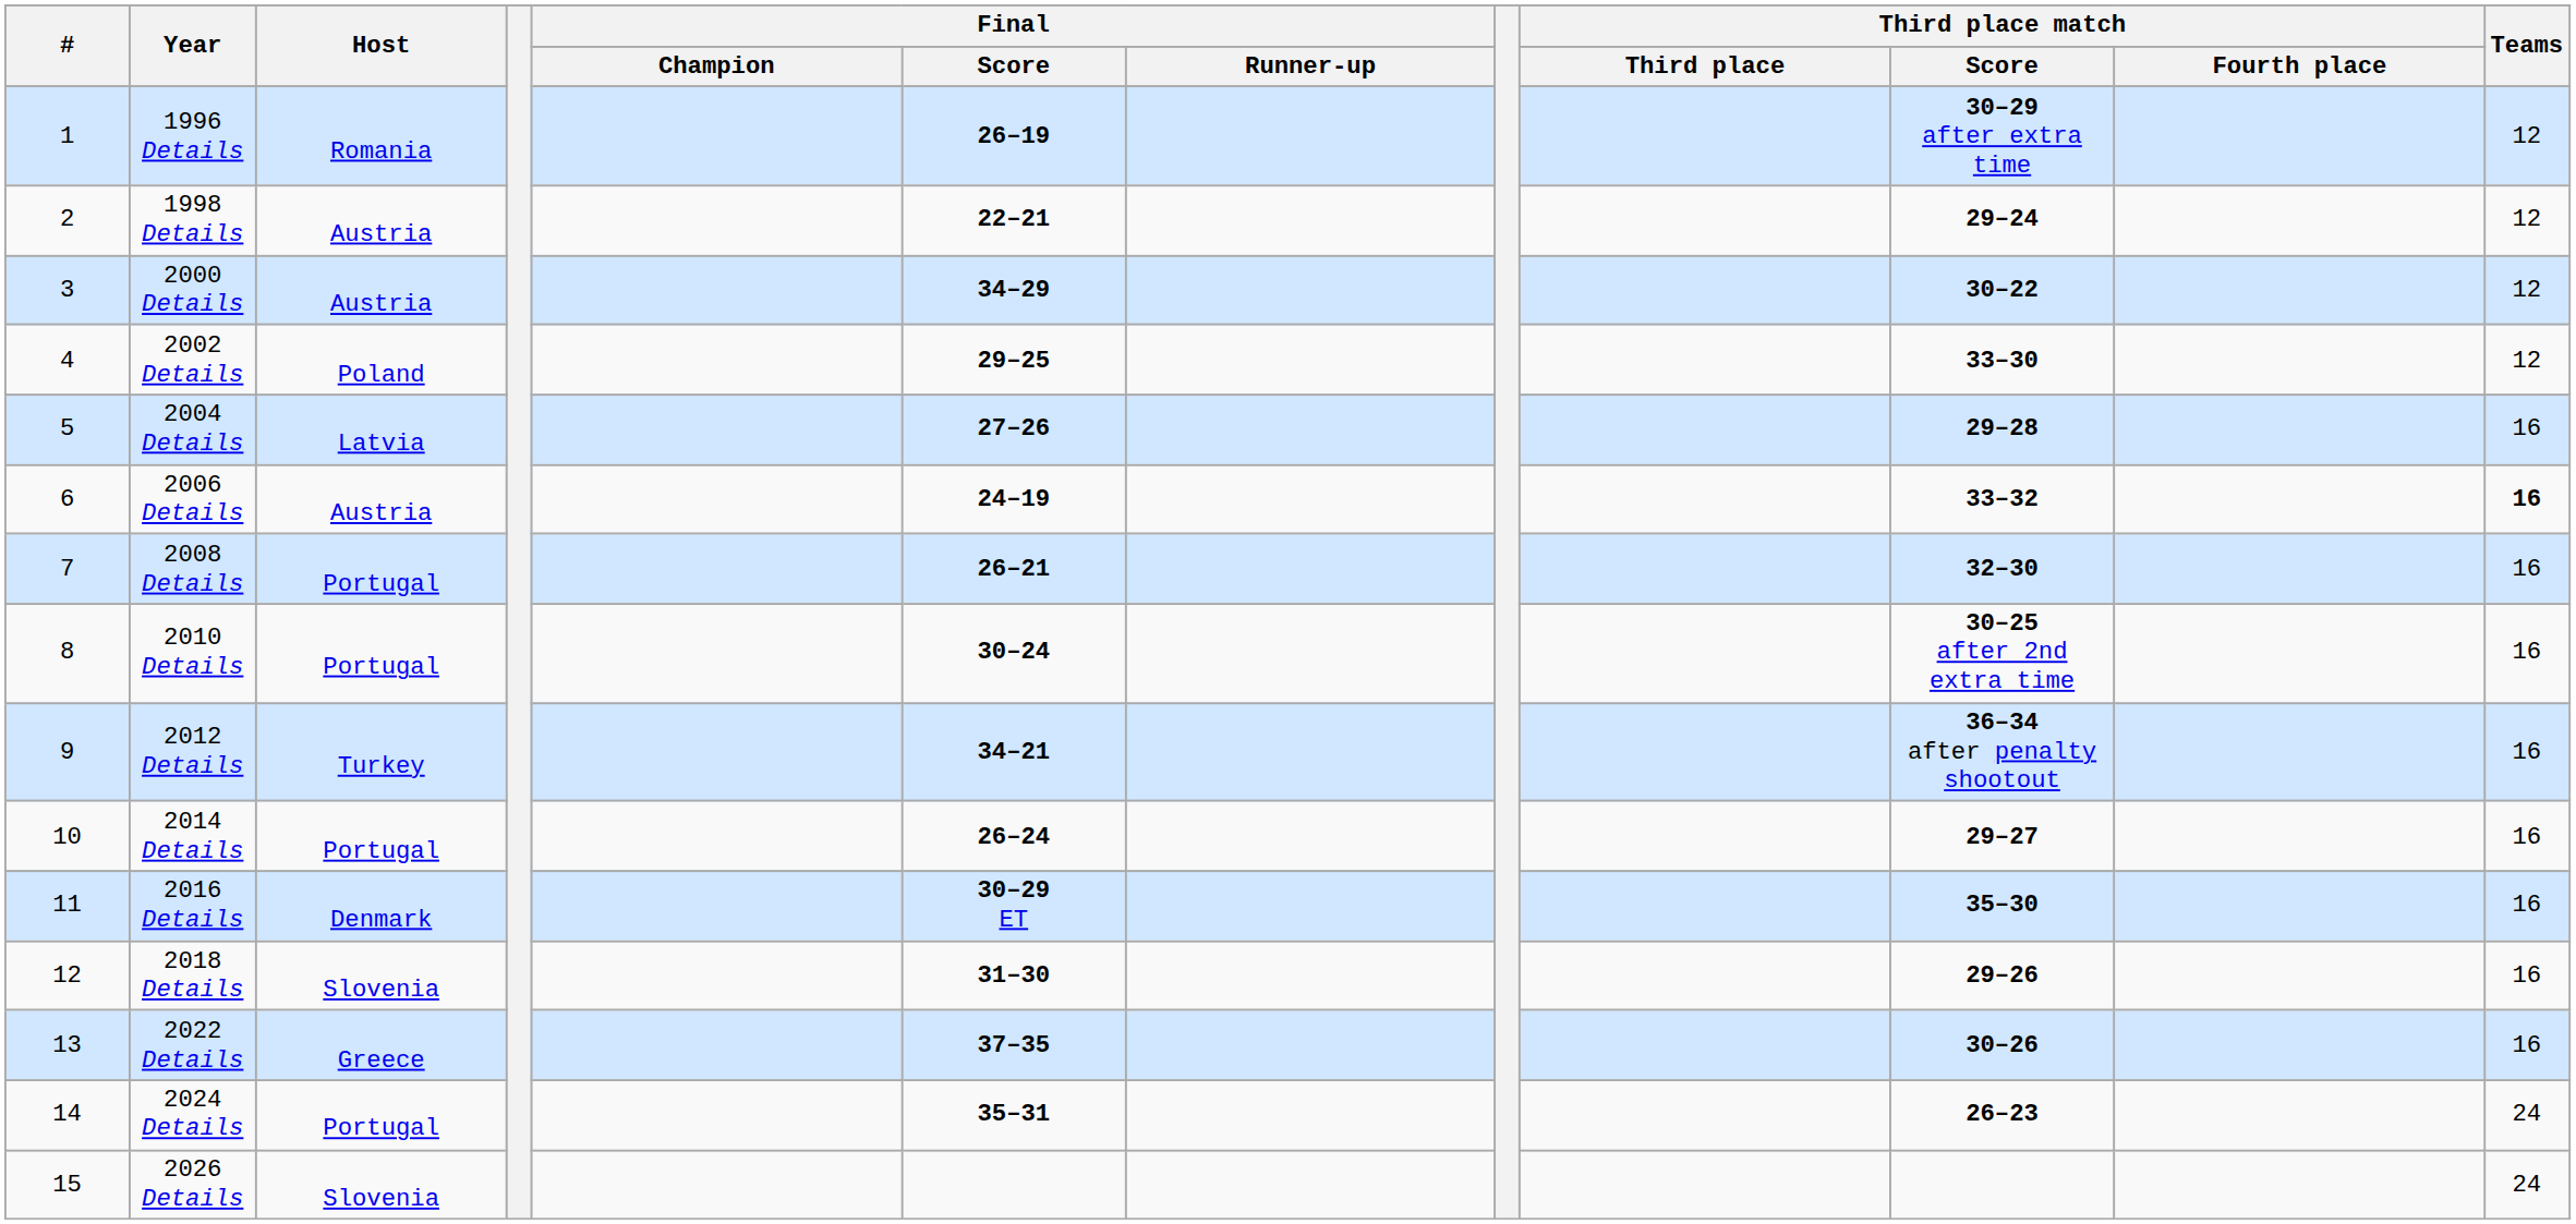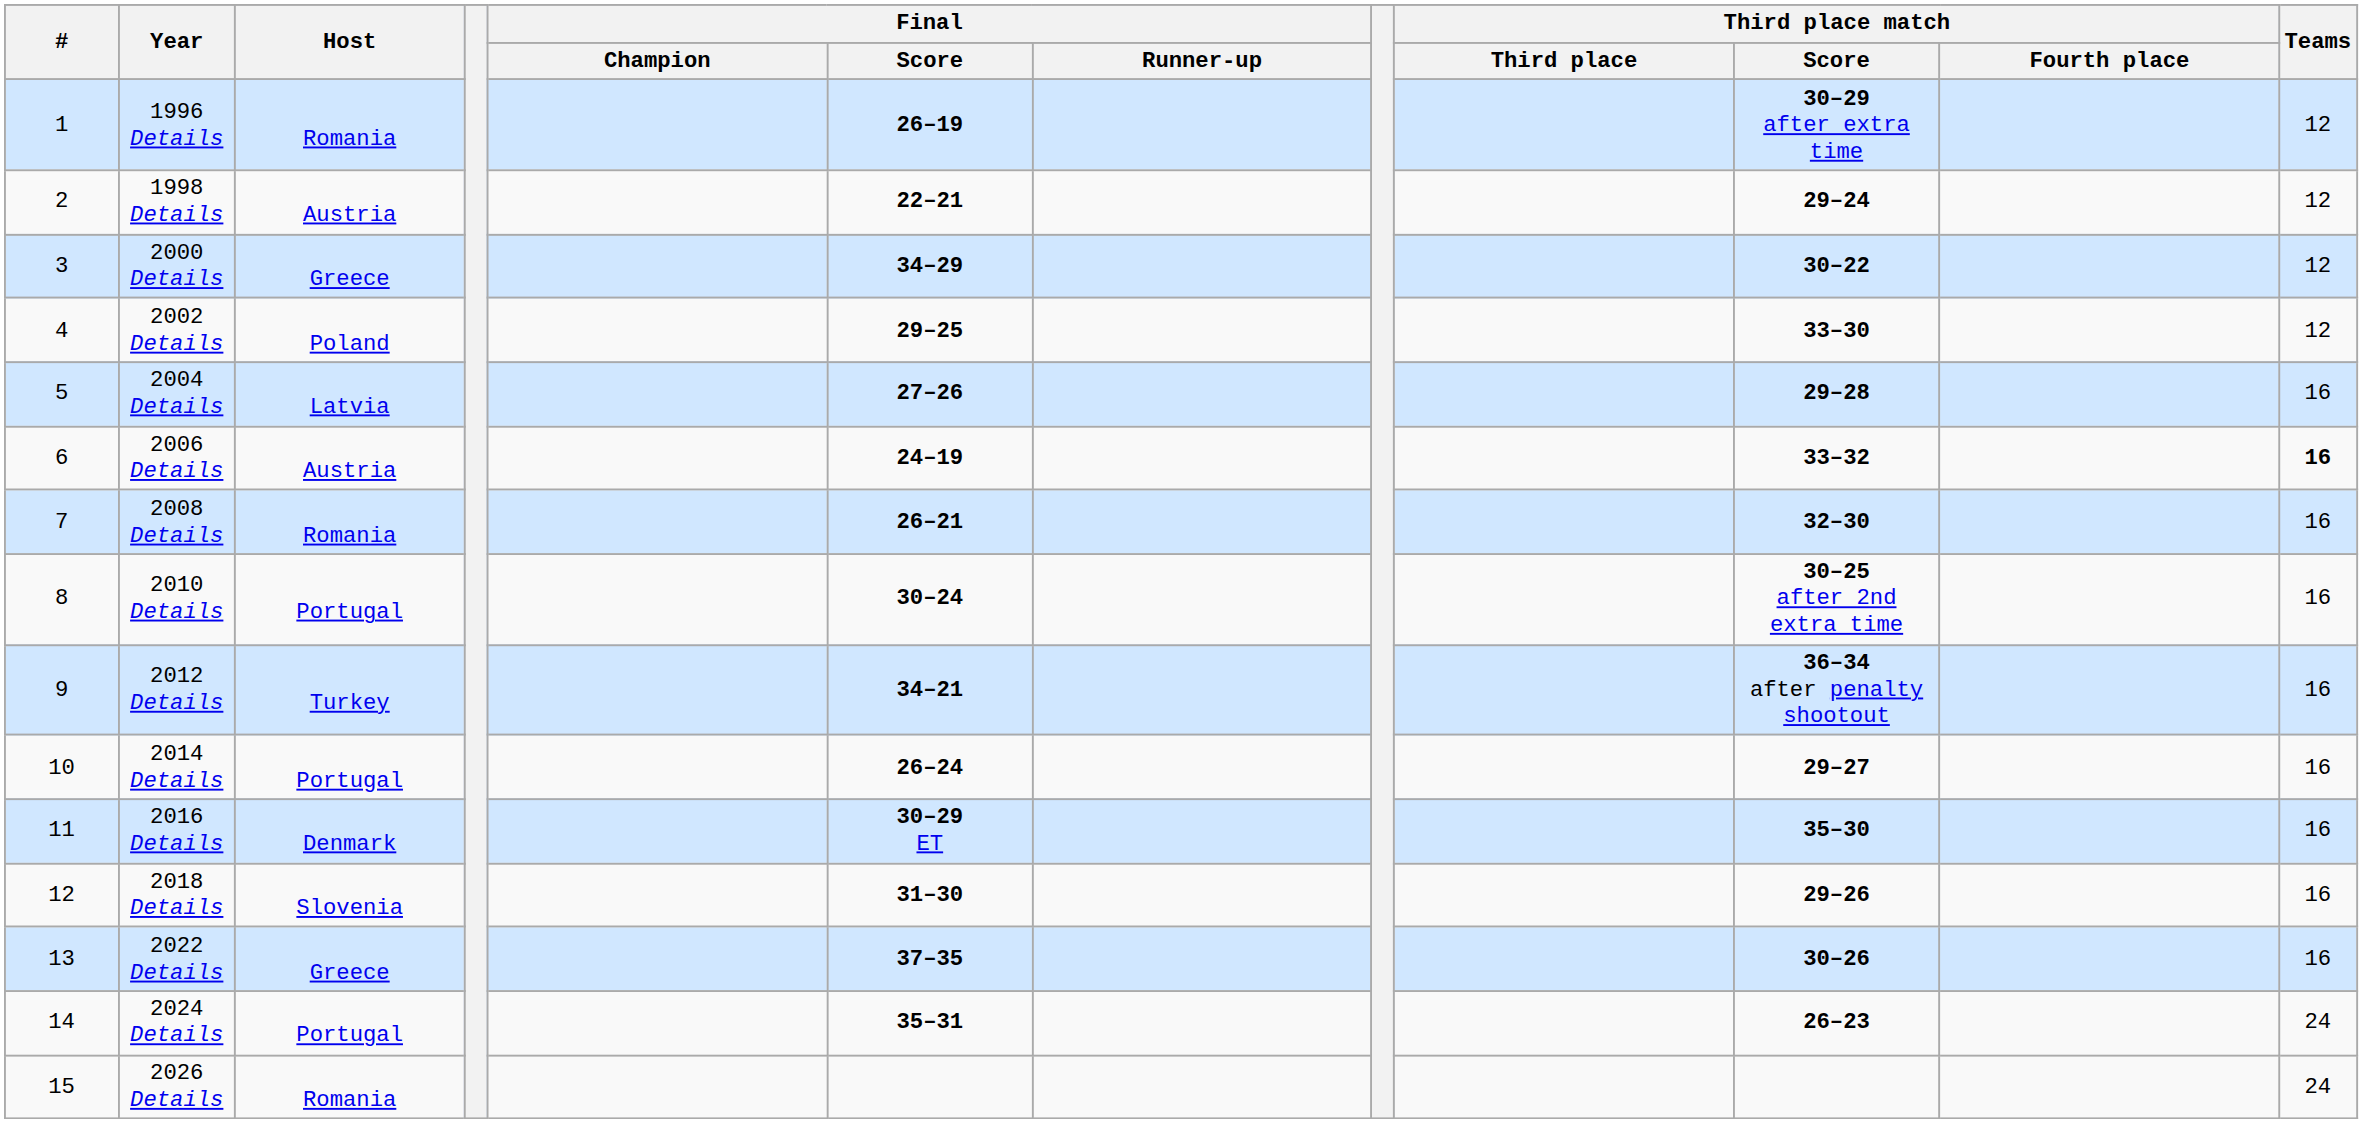 <table class="wikitable" style="font-size:90%; width: 98%; text-align: center;">
 <tr bgcolor=#C1D8FF>
 <th rowspan=2 width=5%>#</th>
 <th rowspan=2 width=5%>Year</th>
 <th rowspan=2 width=10%>Host</th>
 <th width=1% rowspan=17 bgcolor=ffffff></th>
 <th colspan=3>Final</th>
 <th rowspan="17" width="1%" bgcolor="ffffff"></th>
 <th colspan=3>Third place match</th>
 <th rowspan=2 width=5%>Teams</th>
 </tr>
 <tr bgcolor=#EFEFEF>
 <th width=15%>Champion</th>
 <th width=9%>Score</th>
 <th width=15%>Runner-up</th>
 <th width=15%>Third place</th>
 <th width=9%>Score</th>
 <th width=15%>Fourth place</th>
 </tr>
 <tr bgcolor=#D0E7FF>
 <td>1</td>
 <td>1996<br><em><a href='#'>Details</a></em></td>
 <td><br><a href='#'>Romania</a></td>
 <td><strong></strong></td>
 <td><strong>26–19</strong></td>
 <td></td>
 <td></td>
 <td><strong>30–29</strong> <br> <a href='#'>after extra time</a></td>
 <td></td>
 <td>12</td>
 </tr>
 <tr>
 <td>2</td>
 <td>1998<br><em><a href='#'>Details</a></em></td>
 <td><br><a href='#'>Austria</a></td>
 <td><strong></strong></td>
 <td><strong>22–21</strong></td>
 <td></td>
 <td></td>
 <td><strong>29–24</strong></td>
 <td></td>
 <td>12</td>
 </tr>
 <tr bgcolor=#D0E7FF>
 <td>3</td>
 <td>2000<br><em><a href='#'>Details</a></em></td>
-<td><br><a href='#'>Austria</a></td>
+<td><br><a href='#'>Greece</a></td>
 <td><strong></strong></td>
 <td><strong>34–29</strong></td>
 <td></td>
 <td></td>
 <td><strong>30–22</strong></td>
 <td></td>
 <td>12</td>
 </tr>
 <tr>
 <td>4</td>
 <td>2002<br><em><a href='#'>Details</a></em></td>
 <td><br><a href='#'>Poland</a></td>
 <td><strong></strong></td>
 <td><strong>29–25</strong></td>
 <td></td>
 <td></td>
 <td><strong>33–30</strong></td>
 <td></td>
 <td>12</td>
 </tr>
 <tr bgcolor=#D0E7FF>
 <td>5</td>
 <td>2004<br><em><a href='#'>Details</a></em></td>
 <td><br><a href='#'>Latvia</a></td>
 <td><strong></strong></td>
 <td><strong>27–26</strong></td>
 <td></td>
 <td></td>
 <td><strong>29–28</strong></td>
 <td></td>
 <td>16</td>
 </tr>
 <tr>
 <td>6</td>
 <td>2006<br><em><a href='#'>Details</a></em></td>
 <td><br><a href='#'>Austria</a></td>
 <td><strong></strong></td>
 <td><strong>24–19</strong></td>
 <td></td>
 <td></td>
 <td><strong>33–32</strong></td>
 <td></td>
 <td><strong>16</strong></td>
 </tr>
 <tr bgcolor=#D0E7FF>
 <td>7</td>
 <td>2008<br><em><a href='#'>Details</a></em></td>
-<td><br><a href='#'>Portugal</a></td>
+<td><br><a href='#'>Romania</a></td>
 <td><strong></strong></td>
 <td><strong>26–21</strong></td>
 <td></td>
 <td></td>
 <td><strong>32–30</strong></td>
 <td></td>
 <td>16</td>
 </tr>
 <tr>
 <td>8</td>
 <td>2010<br><em><a href='#'>Details</a></em></td>
 <td><br><a href='#'>Portugal</a></td>
 <td><strong></strong></td>
 <td><strong>30–24</strong></td>
 <td></td>
 <td></td>
 <td><strong>30–25</strong> <br> <a href='#'>after 2nd extra time</a></td>
 <td></td>
 <td>16</td>
 </tr>
 <tr bgcolor=#D0E7FF>
 <td>9</td>
 <td>2012<br><em><a href='#'>Details</a></em></td>
 <td><br><a href='#'>Turkey</a></td>
 <td><strong></strong></td>
 <td><strong>34–21</strong></td>
 <td></td>
 <td></td>
 <td><strong>36–34</strong> <br> after <a href='#'>penalty shootout</a></td>
 <td></td>
 <td>16</td>
 </tr>
 <tr>
 <td>10</td>
 <td>2014<br><em><a href='#'>Details</a></em></td>
 <td><br><a href='#'>Portugal</a></td>
 <td><strong></strong></td>
 <td><strong>26–24</strong></td>
 <td></td>
 <td></td>
 <td><strong>29–27</strong></td>
 <td></td>
 <td>16</td>
 </tr>
 <tr bgcolor=#D0E7FF>
 <td>11</td>
 <td>2016<br><em><a href='#'>Details</a></em></td>
 <td><br><a href='#'>Denmark</a></td>
 <td><strong></strong></td>
 <td><strong>30–29</strong> <br> <a href='#'>ET</a></td>
 <td></td>
 <td></td>
 <td><strong>35–30</strong></td>
 <td></td>
 <td>16</td>
 </tr>
 <tr>
 <td>12</td>
 <td>2018<br><em><a href='#'>Details</a></em></td>
 <td><br><a href='#'>Slovenia</a></td>
 <td><strong></strong></td>
 <td><strong>31–30</strong></td>
 <td></td>
 <td></td>
 <td><strong>29–26</strong></td>
 <td></td>
 <td>16</td>
 </tr>
 <tr bgcolor=#D0E7FF>
 <td>13</td>
 <td>2022<br><em><a href='#'>Details</a></em></td>
 <td><br><a href='#'>Greece</a></td>
 <td><strong></strong></td>
 <td><strong>37–35</strong></td>
 <td></td>
 <td></td>
 <td><strong>30–26</strong></td>
 <td></td>
 <td>16</td>
 </tr>
 <tr>
 <td>14</td>
 <td>2024<br><em><a href='#'>Details</a></em></td>
 <td><br><a href='#'>Portugal</a></td>
 <td><strong></strong></td>
 <td><strong>35–31</strong></td>
 <td></td>
 <td></td>
 <td><strong>26–23</strong></td>
 <td></td>
 <td>24</td>
 </tr>
 <tr>
 <td>15</td>
 <td>2026<br><em><a href='#'>Details</a></em></td>
-<td><br><a href='#'>Slovenia</a></td>
+<td><br><a href='#'>Romania</a></td>
 <td></td>
 <td></td>
 <td></td>
 <td></td>
 <td></td>
 <td></td>
 <td>24</td>
 </tr>
 </table>
